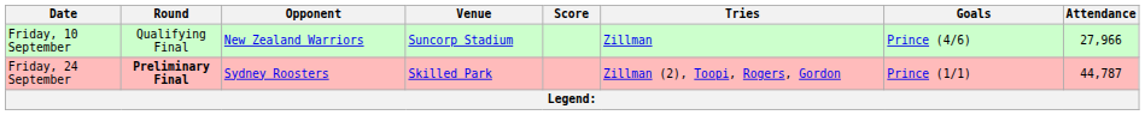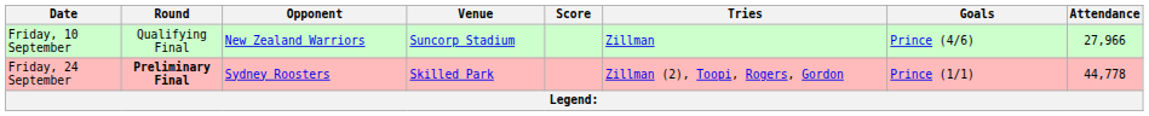 <table class="wikitable" style="font-size:85%;">
 <tr>
 <th style="width:105px;">Date</th>
 <th style="width:90px;">Round</th>
 <th style="width:170px;">Opponent</th>
 <th style="width:125px;">Venue</th>
 <th style="width:50px;">Score</th>
 <th style="width:265px;">Tries</th>
 <th style="width:165px;">Goals</th>
 <th style="width:60px;">Attendance</th>
 </tr>
 <tr style="background:#cfc;">
 <td>Friday, 10 September</td>
 <td style="text-align:center;">Qualifying Final</td>
 <td> <a href='#'>New Zealand Warriors</a></td>
 <td><a href='#'>Suncorp Stadium</a></td>
 <td style="text-align:center;"></td>
 <td><a href='#'>Zillman</a></td>
 <td><a href='#'>Prince</a> (4/6)</td>
 <td style="text-align:center;">27,966</td>
 </tr>
 <tr style="background:#fbb;">
 <td>Friday, 24 September</td>
 <td style="text-align:center;"><strong>Preliminary Final</strong></td>
 <td> <a href='#'>Sydney Roosters</a></td>
 <td><a href='#'>Skilled Park</a></td>
 <td style="text-align:center;"></td>
 <td><a href='#'>Zillman</a> (2), <a href='#'>Toopi</a>, <a href='#'>Rogers</a>, <a href='#'>Gordon</a></td>
 <td><a href='#'>Prince</a> (1/1)</td>
-<td style="text-align:center;">44,787</td>
+<td style="text-align:center;">44,778</td>
 </tr>
 <tr>
 <th colspan="11"><strong>Legend</strong>:  </th>
 </tr>
 </table>
